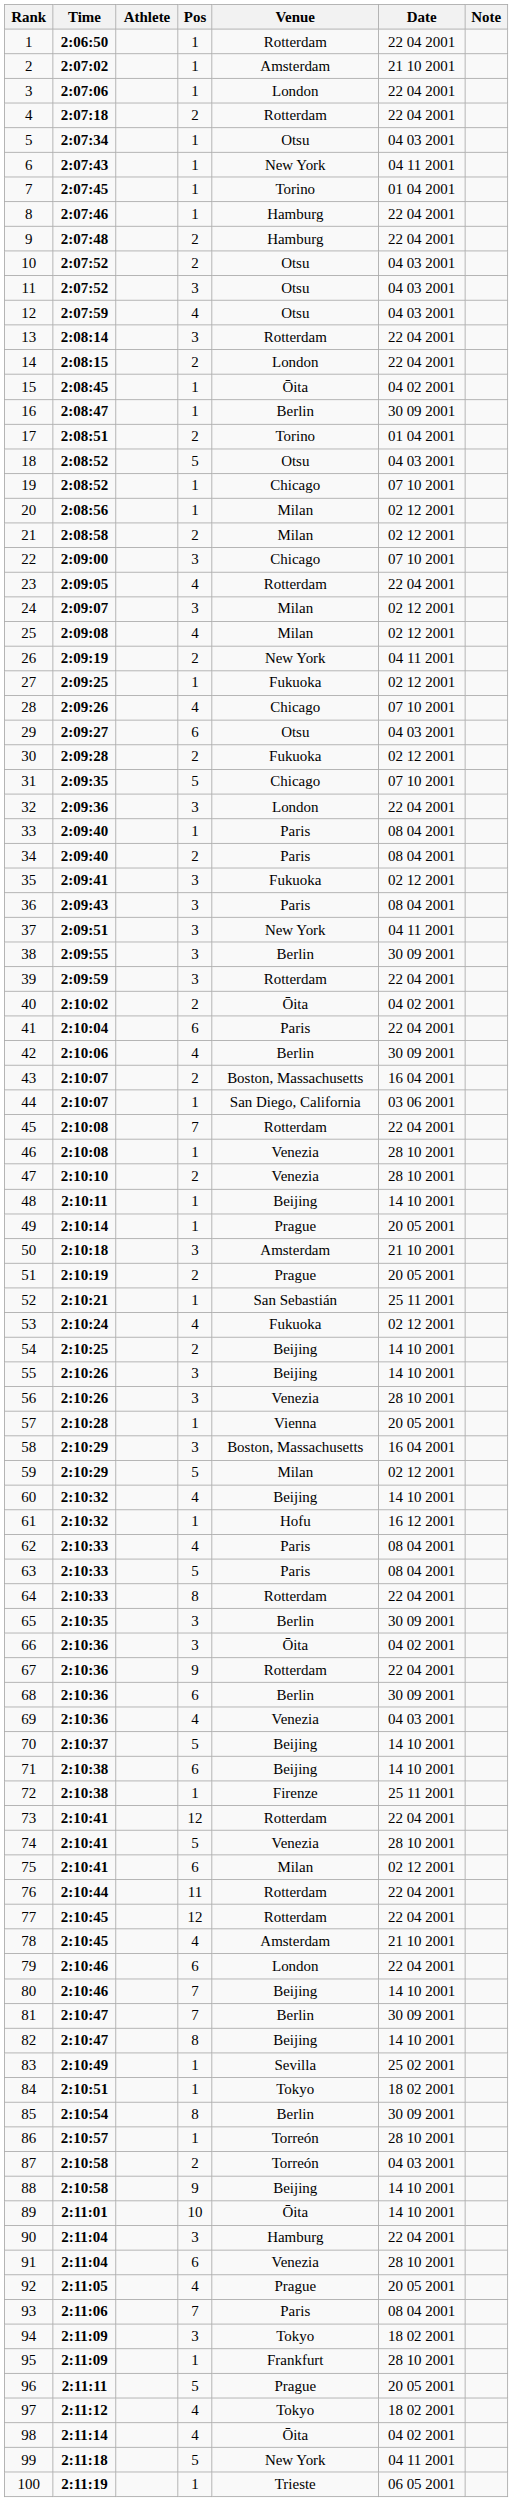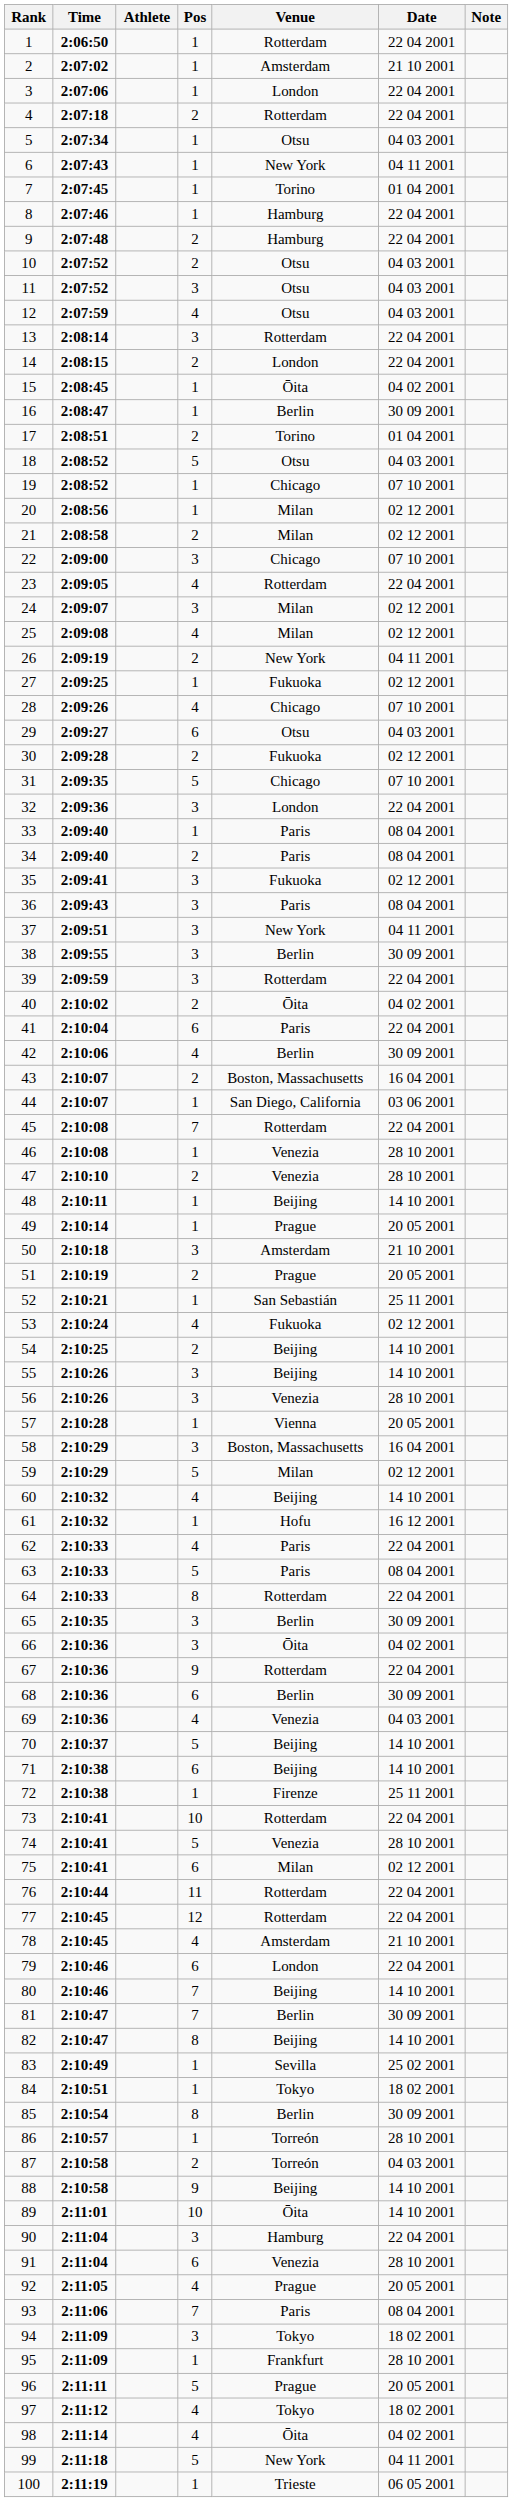 <table class="wikitable sortable" style=" text-align:center; font-size:110%;" width="95%">
 <tr>
 <th>Rank</th>
 <th>Time</th>
 <th>Athlete</th>
 <th>Pos</th>
 <th>Venue</th>
 <th>Date</th>
 <th>Note</th>
 </tr>
 <tr>
 <td>1</td>
 <td><strong>2:06:50</strong></td>
 <td align=left></td>
 <td>1</td>
 <td>Rotterdam</td>
 <td>22 04 2001</td>
 <td></td>
 </tr>
 <tr>
 <td>2</td>
 <td><strong>2:07:02</strong></td>
 <td align=left></td>
 <td>1</td>
 <td>Amsterdam</td>
 <td>21 10 2001</td>
 <td></td>
 </tr>
 <tr>
 <td>3</td>
 <td><strong>2:07:06</strong></td>
 <td align=left></td>
 <td>1</td>
 <td>London</td>
 <td>22 04 2001</td>
 <td></td>
 </tr>
 <tr>
 <td>4</td>
 <td><strong>2:07:18</strong></td>
 <td align=left></td>
 <td>2</td>
 <td>Rotterdam</td>
 <td>22 04 2001</td>
 <td></td>
 </tr>
 <tr>
 <td>5</td>
 <td><strong>2:07:34</strong></td>
 <td align=left></td>
 <td>1</td>
 <td>Otsu</td>
 <td>04 03 2001</td>
 <td></td>
 </tr>
 <tr>
 <td>6</td>
 <td><strong>2:07:43</strong></td>
 <td align=left></td>
 <td>1</td>
 <td>New York</td>
 <td>04 11 2001</td>
 <td></td>
 </tr>
 <tr>
 <td>7</td>
 <td><strong>2:07:45</strong></td>
 <td align=left></td>
 <td>1</td>
 <td>Torino</td>
 <td>01 04 2001</td>
 <td></td>
 </tr>
 <tr>
 <td>8</td>
 <td><strong>2:07:46</strong></td>
 <td align=left></td>
 <td>1</td>
 <td>Hamburg</td>
 <td>22 04 2001</td>
 <td></td>
 </tr>
 <tr>
 <td>9</td>
 <td><strong>2:07:48</strong></td>
 <td align=left></td>
 <td>2</td>
 <td>Hamburg</td>
 <td>22 04 2001</td>
 <td></td>
 </tr>
 <tr>
 <td>10</td>
 <td><strong>2:07:52</strong></td>
 <td align=left></td>
 <td>2</td>
 <td>Otsu</td>
 <td>04 03 2001</td>
 <td></td>
 </tr>
 <tr>
 <td>11</td>
 <td><strong>2:07:52</strong></td>
 <td align=left></td>
 <td>3</td>
 <td>Otsu</td>
 <td>04 03 2001</td>
 <td></td>
 </tr>
 <tr>
 <td>12</td>
 <td><strong>2:07:59</strong></td>
 <td align=left></td>
 <td>4</td>
 <td>Otsu</td>
 <td>04 03 2001</td>
 <td></td>
 </tr>
 <tr>
 <td>13</td>
 <td><strong>2:08:14</strong></td>
 <td align=left></td>
 <td>3</td>
 <td>Rotterdam</td>
 <td>22 04 2001</td>
 <td></td>
 </tr>
 <tr>
 <td>14</td>
 <td><strong>2:08:15</strong></td>
 <td align=left></td>
 <td>2</td>
 <td>London</td>
 <td>22 04 2001</td>
 <td></td>
 </tr>
 <tr>
 <td>15</td>
 <td><strong>2:08:45</strong></td>
 <td align=left></td>
 <td>1</td>
 <td>Ōita</td>
 <td>04 02 2001</td>
 <td></td>
 </tr>
 <tr>
 <td>16</td>
 <td><strong>2:08:47</strong></td>
 <td align=left></td>
 <td>1</td>
 <td>Berlin</td>
 <td>30 09 2001</td>
 <td></td>
 </tr>
 <tr>
 <td>17</td>
 <td><strong>2:08:51</strong></td>
 <td align=left></td>
 <td>2</td>
 <td>Torino</td>
 <td>01 04 2001</td>
 <td></td>
 </tr>
 <tr>
 <td>18</td>
 <td><strong>2:08:52</strong></td>
 <td align=left></td>
 <td>5</td>
 <td>Otsu</td>
 <td>04 03 2001</td>
 <td></td>
 </tr>
 <tr>
 <td>19</td>
 <td><strong>2:08:52</strong></td>
 <td align=left></td>
 <td>1</td>
 <td>Chicago</td>
 <td>07 10 2001</td>
 <td></td>
 </tr>
 <tr>
 <td>20</td>
 <td><strong>2:08:56</strong></td>
 <td align=left></td>
 <td>1</td>
 <td>Milan</td>
 <td>02 12 2001</td>
 <td></td>
 </tr>
 <tr>
 <td>21</td>
 <td><strong>2:08:58</strong></td>
 <td align=left></td>
 <td>2</td>
 <td>Milan</td>
 <td>02 12 2001</td>
 <td></td>
 </tr>
 <tr>
 <td>22</td>
 <td><strong>2:09:00</strong></td>
 <td align=left></td>
 <td>3</td>
 <td>Chicago</td>
 <td>07 10 2001</td>
 <td></td>
 </tr>
 <tr>
 <td>23</td>
 <td><strong>2:09:05</strong></td>
 <td align=left></td>
 <td>4</td>
 <td>Rotterdam</td>
 <td>22 04 2001</td>
 <td></td>
 </tr>
 <tr>
 <td>24</td>
 <td><strong>2:09:07</strong></td>
 <td align=left></td>
 <td>3</td>
 <td>Milan</td>
 <td>02 12 2001</td>
 <td></td>
 </tr>
 <tr>
 <td>25</td>
 <td><strong>2:09:08</strong></td>
 <td align=left></td>
 <td>4</td>
 <td>Milan</td>
 <td>02 12 2001</td>
 <td></td>
 </tr>
 <tr>
 <td>26</td>
 <td><strong>2:09:19</strong></td>
 <td align=left></td>
 <td>2</td>
 <td>New York</td>
 <td>04 11 2001</td>
 <td></td>
 </tr>
 <tr>
 <td>27</td>
 <td><strong>2:09:25</strong></td>
 <td align=left></td>
 <td>1</td>
 <td>Fukuoka</td>
 <td>02 12 2001</td>
 <td></td>
 </tr>
 <tr>
 <td>28</td>
 <td><strong>2:09:26</strong></td>
 <td align=left></td>
 <td>4</td>
 <td>Chicago</td>
 <td>07 10 2001</td>
 <td></td>
 </tr>
 <tr>
 <td>29</td>
 <td><strong>2:09:27</strong></td>
 <td align=left></td>
 <td>6</td>
 <td>Otsu</td>
 <td>04 03 2001</td>
 <td></td>
 </tr>
 <tr>
 <td>30</td>
 <td><strong>2:09:28</strong></td>
 <td align=left></td>
 <td>2</td>
 <td>Fukuoka</td>
 <td>02 12 2001</td>
 <td></td>
 </tr>
 <tr>
 <td>31</td>
 <td><strong>2:09:35</strong></td>
 <td align=left></td>
 <td>5</td>
 <td>Chicago</td>
 <td>07 10 2001</td>
 <td></td>
 </tr>
 <tr>
 <td>32</td>
 <td><strong>2:09:36</strong></td>
 <td align=left></td>
 <td>3</td>
 <td>London</td>
 <td>22 04 2001</td>
 <td></td>
 </tr>
 <tr>
 <td>33</td>
 <td><strong>2:09:40</strong></td>
 <td align=left></td>
 <td>1</td>
 <td>Paris</td>
 <td>08 04 2001</td>
 <td></td>
 </tr>
 <tr>
 <td>34</td>
 <td><strong>2:09:40</strong></td>
 <td align=left></td>
 <td>2</td>
 <td>Paris</td>
 <td>08 04 2001</td>
 <td></td>
 </tr>
 <tr>
 <td>35</td>
 <td><strong>2:09:41</strong></td>
 <td align=left></td>
 <td>3</td>
 <td>Fukuoka</td>
 <td>02 12 2001</td>
 <td></td>
 </tr>
 <tr>
 <td>36</td>
 <td><strong>2:09:43</strong></td>
 <td align=left></td>
 <td>3</td>
 <td>Paris</td>
 <td>08 04 2001</td>
 <td></td>
 </tr>
 <tr>
 <td>37</td>
 <td><strong>2:09:51</strong></td>
 <td align=left></td>
 <td>3</td>
 <td>New York</td>
 <td>04 11 2001</td>
 <td></td>
 </tr>
 <tr>
 <td>38</td>
 <td><strong>2:09:55</strong></td>
 <td align=left></td>
 <td>3</td>
 <td>Berlin</td>
 <td>30 09 2001</td>
 <td></td>
 </tr>
 <tr>
 <td>39</td>
 <td><strong>2:09:59</strong></td>
 <td align=left></td>
 <td>3</td>
 <td>Rotterdam</td>
 <td>22 04 2001</td>
 <td></td>
 </tr>
 <tr>
 <td>40</td>
 <td><strong>2:10:02</strong></td>
 <td align=left></td>
 <td>2</td>
 <td>Ōita</td>
 <td>04 02 2001</td>
 <td></td>
 </tr>
 <tr>
 <td>41</td>
 <td><strong>2:10:04</strong></td>
 <td align=left></td>
 <td>6</td>
 <td>Paris</td>
 <td>22 04 2001</td>
 <td></td>
 </tr>
 <tr>
 <td>42</td>
 <td><strong>2:10:06</strong></td>
 <td align=left></td>
 <td>4</td>
 <td>Berlin</td>
 <td>30 09 2001</td>
 <td></td>
 </tr>
 <tr>
 <td>43</td>
 <td><strong>2:10:07</strong></td>
 <td align=left></td>
 <td>2</td>
 <td>Boston, Massachusetts</td>
 <td>16 04 2001</td>
 <td></td>
 </tr>
 <tr>
 <td>44</td>
 <td><strong>2:10:07</strong></td>
 <td align=left></td>
 <td>1</td>
 <td>San Diego, California</td>
 <td>03 06 2001</td>
 <td></td>
 </tr>
 <tr>
 <td>45</td>
 <td><strong>2:10:08</strong></td>
 <td align=left></td>
 <td>7</td>
 <td>Rotterdam</td>
 <td>22 04 2001</td>
 <td></td>
 </tr>
 <tr>
 <td>46</td>
 <td><strong>2:10:08</strong></td>
 <td align=left></td>
 <td>1</td>
 <td>Venezia</td>
 <td>28 10 2001</td>
 <td></td>
 </tr>
 <tr>
 <td>47</td>
 <td><strong>2:10:10</strong></td>
 <td align=left></td>
 <td>2</td>
 <td>Venezia</td>
 <td>28 10 2001</td>
 <td></td>
 </tr>
 <tr>
 <td>48</td>
 <td><strong>2:10:11</strong></td>
 <td align=left></td>
 <td>1</td>
 <td>Beijing</td>
 <td>14 10 2001</td>
 <td></td>
 </tr>
 <tr>
 <td>49</td>
 <td><strong>2:10:14</strong></td>
 <td align=left></td>
 <td>1</td>
 <td>Prague</td>
 <td>20 05 2001</td>
 <td></td>
 </tr>
 <tr>
 <td>50</td>
 <td><strong>2:10:18</strong></td>
 <td align=left></td>
 <td>3</td>
 <td>Amsterdam</td>
 <td>21 10 2001</td>
 <td></td>
 </tr>
 <tr>
 <td>51</td>
 <td><strong>2:10:19</strong></td>
 <td align=left></td>
 <td>2</td>
 <td>Prague</td>
 <td>20 05 2001</td>
 <td></td>
 </tr>
 <tr>
 <td>52</td>
 <td><strong>2:10:21</strong></td>
 <td align=left></td>
 <td>1</td>
 <td>San Sebastián</td>
 <td>25 11 2001</td>
 <td></td>
 </tr>
 <tr>
 <td>53</td>
 <td><strong>2:10:24</strong></td>
 <td align=left></td>
 <td>4</td>
 <td>Fukuoka</td>
 <td>02 12 2001</td>
 <td></td>
 </tr>
 <tr>
 <td>54</td>
 <td><strong>2:10:25</strong></td>
 <td align=left></td>
 <td>2</td>
 <td>Beijing</td>
 <td>14 10 2001</td>
 <td></td>
 </tr>
 <tr>
 <td>55</td>
 <td><strong>2:10:26</strong></td>
 <td align=left></td>
 <td>3</td>
 <td>Beijing</td>
 <td>14 10 2001</td>
 <td></td>
 </tr>
 <tr>
 <td>56</td>
 <td><strong>2:10:26</strong></td>
 <td align=left></td>
 <td>3</td>
 <td>Venezia</td>
 <td>28 10 2001</td>
 <td></td>
 </tr>
 <tr>
 <td>57</td>
 <td><strong>2:10:28</strong></td>
 <td align=left></td>
 <td>1</td>
 <td>Vienna</td>
 <td>20 05 2001</td>
 <td></td>
 </tr>
 <tr>
 <td>58</td>
 <td><strong>2:10:29</strong></td>
 <td align=left></td>
 <td>3</td>
 <td>Boston, Massachusetts</td>
 <td>16 04 2001</td>
 <td></td>
 </tr>
 <tr>
 <td>59</td>
 <td><strong>2:10:29</strong></td>
 <td align=left></td>
 <td>5</td>
 <td>Milan</td>
 <td>02 12 2001</td>
 <td></td>
 </tr>
 <tr>
 <td>60</td>
 <td><strong>2:10:32</strong></td>
 <td align=left></td>
 <td>4</td>
 <td>Beijing</td>
 <td>14 10 2001</td>
 <td></td>
 </tr>
 <tr>
 <td>61</td>
 <td><strong>2:10:32</strong></td>
 <td align=left></td>
 <td>1</td>
 <td>Hofu</td>
 <td>16 12 2001</td>
 <td></td>
 </tr>
 <tr>
 <td>62</td>
 <td><strong>2:10:33</strong></td>
 <td align=left></td>
 <td>4</td>
 <td>Paris</td>
-<td>08 04 2001</td>
+<td>22 04 2001</td>
 <td></td>
 </tr>
 <tr>
 <td>63</td>
 <td><strong>2:10:33</strong></td>
 <td align=left></td>
 <td>5</td>
 <td>Paris</td>
 <td>08 04 2001</td>
 <td></td>
 </tr>
 <tr>
 <td>64</td>
 <td><strong>2:10:33</strong></td>
 <td align=left></td>
 <td>8</td>
 <td>Rotterdam</td>
 <td>22 04 2001</td>
 <td></td>
 </tr>
 <tr>
 <td>65</td>
 <td><strong>2:10:35</strong></td>
 <td align=left></td>
 <td>3</td>
 <td>Berlin</td>
 <td>30 09 2001</td>
 <td></td>
 </tr>
 <tr>
 <td>66</td>
 <td><strong>2:10:36</strong></td>
 <td align=left></td>
 <td>3</td>
 <td>Ōita</td>
 <td>04 02 2001</td>
 <td></td>
 </tr>
 <tr>
 <td>67</td>
 <td><strong>2:10:36</strong></td>
 <td align=left></td>
 <td>9</td>
 <td>Rotterdam</td>
 <td>22 04 2001</td>
 <td></td>
 </tr>
 <tr>
 <td>68</td>
 <td><strong>2:10:36</strong></td>
 <td align=left></td>
 <td>6</td>
 <td>Berlin</td>
 <td>30 09 2001</td>
 <td></td>
 </tr>
 <tr>
 <td>69</td>
 <td><strong>2:10:36</strong></td>
 <td align=left></td>
 <td>4</td>
 <td>Venezia</td>
 <td>04 03 2001</td>
 <td></td>
 </tr>
 <tr>
 <td>70</td>
 <td><strong>2:10:37</strong></td>
 <td align=left></td>
 <td>5</td>
 <td>Beijing</td>
 <td>14 10 2001</td>
 <td></td>
 </tr>
 <tr>
 <td>71</td>
 <td><strong>2:10:38</strong></td>
 <td align=left></td>
 <td>6</td>
 <td>Beijing</td>
 <td>14 10 2001</td>
 <td></td>
 </tr>
 <tr>
 <td>72</td>
 <td><strong>2:10:38</strong></td>
 <td align=left></td>
 <td>1</td>
 <td>Firenze</td>
 <td>25 11 2001</td>
 <td></td>
 </tr>
 <tr>
 <td>73</td>
 <td><strong>2:10:41</strong></td>
 <td align=left></td>
-<td>12</td>
+<td>10</td>
 <td>Rotterdam</td>
 <td>22 04 2001</td>
 <td></td>
 </tr>
 <tr>
 <td>74</td>
 <td><strong>2:10:41</strong></td>
 <td align=left></td>
 <td>5</td>
 <td>Venezia</td>
 <td>28 10 2001</td>
 <td></td>
 </tr>
 <tr>
 <td>75</td>
 <td><strong>2:10:41</strong></td>
 <td align=left></td>
 <td>6</td>
 <td>Milan</td>
 <td>02 12 2001</td>
 <td></td>
 </tr>
 <tr>
 <td>76</td>
 <td><strong>2:10:44</strong></td>
 <td align=left></td>
 <td>11</td>
 <td>Rotterdam</td>
 <td>22 04 2001</td>
 <td></td>
 </tr>
 <tr>
 <td>77</td>
 <td><strong>2:10:45</strong></td>
 <td align=left></td>
 <td>12</td>
 <td>Rotterdam</td>
 <td>22 04 2001</td>
 <td></td>
 </tr>
 <tr>
 <td>78</td>
 <td><strong>2:10:45</strong></td>
 <td align=left></td>
 <td>4</td>
 <td>Amsterdam</td>
 <td>21 10 2001</td>
 <td></td>
 </tr>
 <tr>
 <td>79</td>
 <td><strong>2:10:46</strong></td>
 <td align=left></td>
 <td>6</td>
 <td>London</td>
 <td>22 04 2001</td>
 <td></td>
 </tr>
 <tr>
 <td>80</td>
 <td><strong>2:10:46</strong></td>
 <td align=left></td>
 <td>7</td>
 <td>Beijing</td>
 <td>14 10 2001</td>
 <td></td>
 </tr>
 <tr>
 <td>81</td>
 <td><strong>2:10:47</strong></td>
 <td align=left></td>
 <td>7</td>
 <td>Berlin</td>
 <td>30 09 2001</td>
 <td></td>
 </tr>
 <tr>
 <td>82</td>
 <td><strong>2:10:47</strong></td>
 <td align=left></td>
 <td>8</td>
 <td>Beijing</td>
 <td>14 10 2001</td>
 <td></td>
 </tr>
 <tr>
 <td>83</td>
 <td><strong>2:10:49</strong></td>
 <td align=left></td>
 <td>1</td>
 <td>Sevilla</td>
 <td>25 02 2001</td>
 <td></td>
 </tr>
 <tr>
 <td>84</td>
 <td><strong>2:10:51</strong></td>
 <td align=left></td>
 <td>1</td>
 <td>Tokyo</td>
 <td>18 02 2001</td>
 <td></td>
 </tr>
 <tr>
 <td>85</td>
 <td><strong>2:10:54</strong></td>
 <td align=left></td>
 <td>8</td>
 <td>Berlin</td>
 <td>30 09 2001</td>
 <td></td>
 </tr>
 <tr>
 <td>86</td>
 <td><strong>2:10:57</strong></td>
 <td align=left></td>
 <td>1</td>
 <td>Torreón</td>
 <td>28 10 2001</td>
 <td></td>
 </tr>
 <tr>
 <td>87</td>
 <td><strong>2:10:58</strong></td>
 <td align=left></td>
 <td>2</td>
 <td>Torreón</td>
 <td>04 03 2001</td>
 <td></td>
 </tr>
 <tr>
 <td>88</td>
 <td><strong>2:10:58</strong></td>
 <td align=left></td>
 <td>9</td>
 <td>Beijing</td>
 <td>14 10 2001</td>
 <td></td>
 </tr>
 <tr>
 <td>89</td>
 <td><strong>2:11:01</strong></td>
 <td align=left></td>
 <td>10</td>
 <td>Ōita</td>
 <td>14 10 2001</td>
 <td></td>
 </tr>
 <tr>
 <td>90</td>
 <td><strong>2:11:04</strong></td>
 <td align=left></td>
 <td>3</td>
 <td>Hamburg</td>
 <td>22 04 2001</td>
 <td></td>
 </tr>
 <tr>
 <td>91</td>
 <td><strong>2:11:04</strong></td>
 <td align=left></td>
 <td>6</td>
 <td>Venezia</td>
 <td>28 10 2001</td>
 <td></td>
 </tr>
 <tr>
 <td>92</td>
 <td><strong>2:11:05</strong></td>
 <td align=left></td>
 <td>4</td>
 <td>Prague</td>
 <td>20 05 2001</td>
 <td></td>
 </tr>
 <tr>
 <td>93</td>
 <td><strong>2:11:06</strong></td>
 <td align=left></td>
 <td>7</td>
 <td>Paris</td>
 <td>08 04 2001</td>
 <td></td>
 </tr>
 <tr>
 <td>94</td>
 <td><strong>2:11:09</strong></td>
 <td align=left></td>
 <td>3</td>
 <td>Tokyo</td>
 <td>18 02 2001</td>
 <td></td>
 </tr>
 <tr>
 <td>95</td>
 <td><strong>2:11:09</strong></td>
 <td align=left></td>
 <td>1</td>
 <td>Frankfurt</td>
 <td>28 10 2001</td>
 <td></td>
 </tr>
 <tr>
 <td>96</td>
 <td><strong>2:11:11</strong></td>
 <td align=left></td>
 <td>5</td>
 <td>Prague</td>
 <td>20 05 2001</td>
 <td></td>
 </tr>
 <tr>
 <td>97</td>
 <td><strong>2:11:12</strong></td>
 <td align=left></td>
 <td>4</td>
 <td>Tokyo</td>
 <td>18 02 2001</td>
 <td></td>
 </tr>
 <tr>
 <td>98</td>
 <td><strong>2:11:14</strong></td>
 <td align=left></td>
 <td>4</td>
 <td>Ōita</td>
 <td>04 02 2001</td>
 <td></td>
 </tr>
 <tr>
 <td>99</td>
 <td><strong>2:11:18</strong></td>
 <td align=left></td>
 <td>5</td>
 <td>New York</td>
 <td>04 11 2001</td>
 <td></td>
 </tr>
 <tr>
 <td>100</td>
 <td><strong>2:11:19</strong></td>
 <td align=left></td>
 <td>1</td>
 <td>Trieste</td>
 <td>06 05 2001</td>
 <td></td>
 </tr>
 </table>
